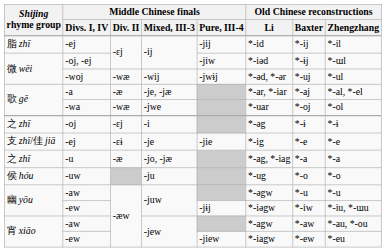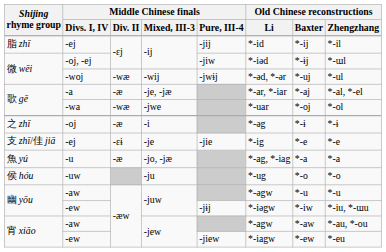 <table class="wikitable">
 <tr>
 <th rowspan="2"><em>Shijing</em><br>rhyme group</th>
 <th colspan="4">Middle Chinese finals</th>
 <th colspan="3">Old Chinese reconstructions</th>
 </tr>
 <tr>
 <th>Divs. I, IV</th>
 <th>Div. II</th>
 <th>Mixed, III-3</th>
 <th>Pure, III-4</th>
 <th>Li</th>
 <th>Baxter</th>
 <th>Zhengzhang</th>
 </tr>
 <tr style="border-top: 2px solid #aaa;">
 <td>脂 <em>zhī</em></td>
 <td> -ej</td>
 <td rowspan="2"> -ɛj</td>
 <td rowspan="2"> -ij</td>
 <td> -jij</td>
 <td>*-id</td>
 <td>*-ij</td>
 <td>*-il</td>
 </tr>
 <tr>
 <td rowspan="2">微 <em>wēi</em></td>
 <td> -oj,  -ej</td>
 <td> -jiw</td>
 <td>*-iəd</td>
 <td>*-ɨj</td>
 <td>*-ɯl</td>
 </tr>
 <tr>
 <td> -woj</td>
 <td> -wæ</td>
 <td> -wij</td>
 <td> -jwɨj</td>
 <td>*-əd, *-ər</td>
 <td>*-uj</td>
 <td>*-ul</td>
 </tr>
 <tr>
 <td rowspan="2">歌 <em>gē</em></td>
 <td> -a</td>
 <td> -æ</td>
 <td> -je,  -jæ</td>
 <td style="background-color:#ccc"></td>
 <td>*-ar, *-iar</td>
 <td>*-aj</td>
 <td>*-al, *-el</td>
 </tr>
 <tr>
 <td> -wa</td>
 <td> -wæ</td>
 <td> -jwe</td>
 <td style="background-color:#ccc"></td>
 <td>*-uar</td>
 <td>*-oj</td>
 <td>*-ol</td>
 </tr>
 <tr style="border-top: 2px solid #aaa;">
 <td>之 <em>zhī</em></td>
 <td> -oj</td>
-<td> -ɛj</td>
+<td> -æ</td>
 <td> -i</td>
 <td style="background-color:#ccc"></td>
 <td>*-əg</td>
 <td>*-ɨ</td>
 <td>*-ɨ</td>
 </tr>
 <tr>
 <td>支 <em>zhī</em>/佳 <em>jiā</em></td>
 <td> -ej</td>
 <td> -ɛɨ</td>
 <td> -je</td>
 <td> -jie</td>
 <td>*-ig</td>
 <td>*-e</td>
 <td>*-e</td>
 </tr>
 <tr>
-<td>之 <em>zhī</em></td>
+<td>魚 <em>yú</em></td>
 <td> -u</td>
 <td> -æ</td>
 <td> -jo,  -jæ</td>
 <td style="background-color:#ccc"></td>
 <td>*-ag, *-iag</td>
 <td>*-a</td>
 <td>*-a</td>
 </tr>
 <tr>
 <td>侯 <em>hóu</em></td>
 <td> -uw</td>
 <td style="background-color:#ccc"></td>
 <td> -ju</td>
 <td style="background-color:#ccc"></td>
 <td>*-ug</td>
 <td>*-o</td>
 <td>*-o</td>
 </tr>
 <tr>
 <td rowspan="2">幽 <em>yōu</em></td>
 <td> -aw</td>
 <td rowspan="4"> -æw</td>
 <td rowspan="2"> -juw</td>
 <td style="background-color:#ccc"></td>
 <td>*-əgw</td>
 <td>*-u</td>
 <td>*-u</td>
 </tr>
 <tr>
 <td> -ew</td>
 <td> -jɨj</td>
 <td>*-iəgw</td>
 <td>*-iw</td>
 <td>*-iu, *-ɯu</td>
 </tr>
 <tr>
 <td rowspan="2">宵 <em>xiāo</em></td>
 <td> -aw</td>
 <td rowspan="2"> -jew</td>
 <td style="background-color:#ccc"></td>
 <td>*-agw</td>
 <td>*-aw</td>
 <td>*-au, *-ou</td>
 </tr>
 <tr>
 <td> -ew</td>
 <td> -jiew</td>
 <td>*-iagw</td>
 <td>*-ew</td>
 <td>*-eu</td>
 </tr>
 </table>
